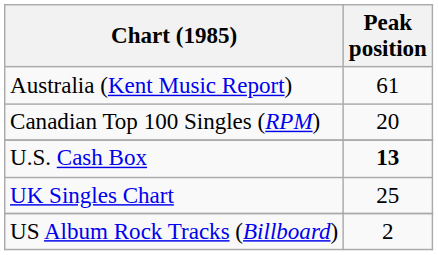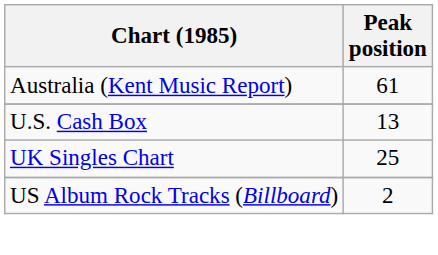 <table class="wikitable sortable">
 <tr>
 <th>Chart (1985)</th>
 <th>Peak<br>position</th>
 </tr>
 <tr>
 <td>Australia (<a href='#'>Kent Music Report</a>)</td>
 <td style="text-align:center;">61</td>
 </tr>
 <tr>
-<td>Canadian Top 100 Singles (<em><a href='#'>RPM</a></em>)</td>
-<td style="text-align:center;">20</td>
-</tr>
-<tr>
 </tr>
 <tr>
 <td align=“left”>U.S. <a href='#'>Cash Box</a></td>
-<td style="text-align:center;"><strong>13</strong></td>
+<td style="text-align:center;">13</td>
 </tr>
 <tr>
 <td><a href='#'>UK Singles Chart</a></td>
 <td style="text-align:center;">25</td>
 </tr>
 <tr>
 </tr>
 <tr>
 <td>US <a href='#'>Album Rock Tracks</a> (<a href='#'><em>Billboard</em></a>)</td>
 <td style="text-align:center;">2</td>
 </tr>
 </table>
